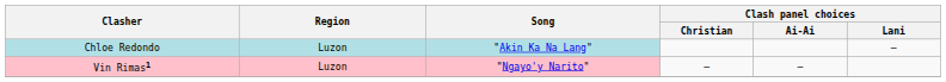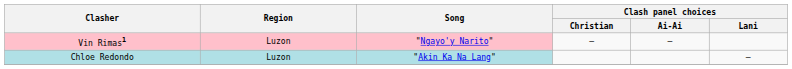 <table class="wikitable" style="text-align:center; line-height:17px; width:100%;">
 <tr>
 <th rowspan="2" width="25%">Clasher</th>
 <th rowspan="2">Region</th>
 <th rowspan="2" width="25%">Song</th>
 <th colspan="3" width="30%">Clash panel choices</th>
 </tr>
 <tr>
 <th width="10%">Christian</th>
 <th width="10%">Ai-Ai</th>
 <th width="10%">Lani</th>
 </tr>
 <tr>
+<td style="background:pink;">Vin Rimas<sup><strong>1</strong></sup></td>
+<td style="background:pink;">Luzon</td>
+<td style="background:pink;">"<a href='#'>Ngayo'y Narito</a>"</td>
+<td>—</td>
+<td>—</td>
+<td><strong></strong></td>
+</tr>
+<tr>
 <td style="background:#b0e0e6;">Chloe Redondo</td>
 <td style="background:#b0e0e6;">Luzon</td>
 <td style="background:#b0e0e6;">"<a href='#'>Akin Ka Na Lang</a>"</td>
 <td><strong></strong></td>
 <td><strong></strong></td>
 <td>—</td>
 </tr>
 <tr>
-<td style="background:pink;">Vin Rimas<sup><strong>1</strong></sup></td>
-<td style="background:pink;">Luzon</td>
-<td style="background:pink;">"<a href='#'>Ngayo'y Narito</a>"</td>
-<td>—</td>
-<td>—</td>
-<td><strong></strong></td>
-</tr>
-<tr>
 </tr>
 </table>
